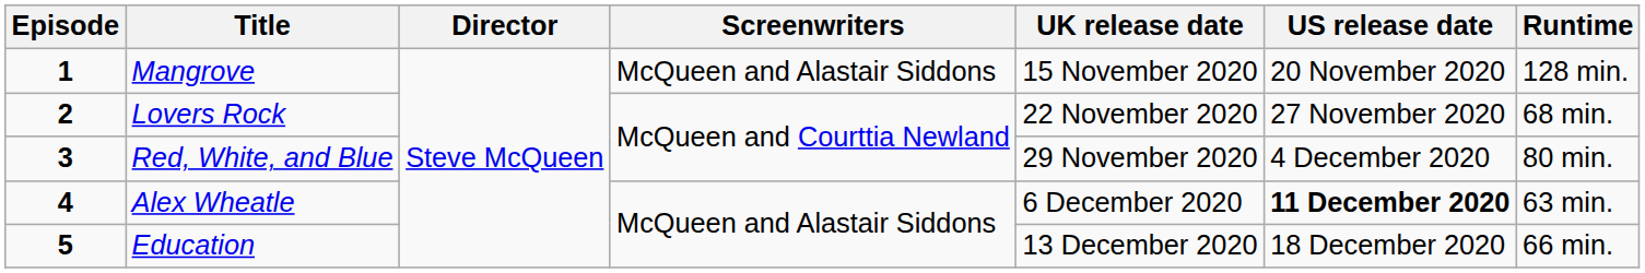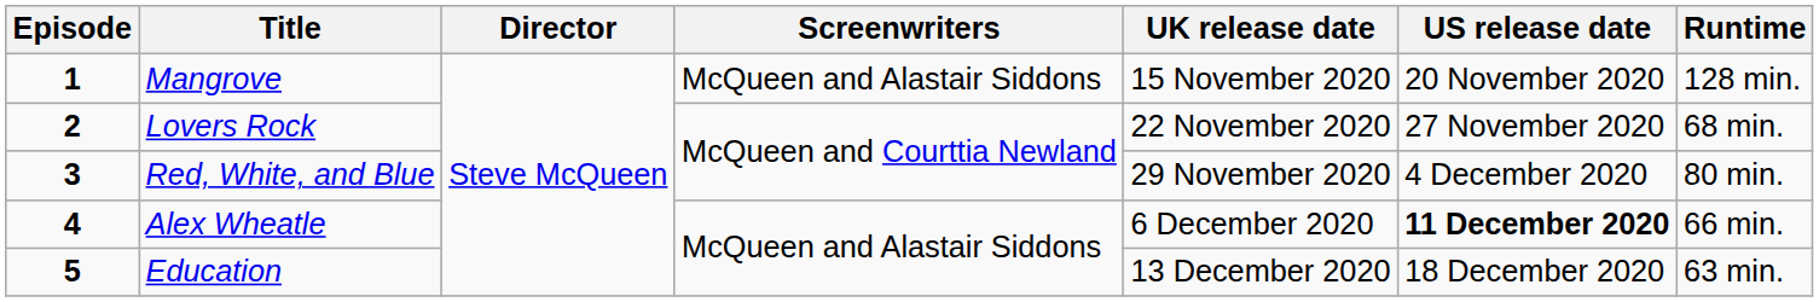 <table class="wikitable">
 <tr>
 <th>Episode</th>
 <th>Title</th>
 <th>Director</th>
 <th>Screenwriters</th>
 <th>UK release date</th>
 <th>US release date</th>
 <th>Runtime</th>
 </tr>
 <tr>
 <td style="text-align:center;"><strong>1</strong></td>
 <td><em><a href='#'>Mangrove</a></em></td>
 <td rowspan="5"><a href='#'>Steve McQueen</a></td>
 <td>McQueen and Alastair Siddons</td>
 <td>15 November 2020</td>
 <td>20 November 2020</td>
 <td>128 min.</td>
 </tr>
 <tr>
 <td style="text-align:center;"><strong>2</strong></td>
 <td><em><a href='#'>Lovers Rock</a></em></td>
 <td rowspan="2">McQueen and <a href='#'>Courttia Newland</a></td>
 <td>22 November 2020</td>
 <td>27 November 2020</td>
 <td>68 min.</td>
 </tr>
 <tr>
 <td style="text-align:center;"><strong>3</strong></td>
 <td><em><a href='#'>Red, White, and Blue</a></em></td>
 <td>29 November 2020</td>
 <td>4 December 2020</td>
 <td>80 min.</td>
 </tr>
 <tr>
 <td style="text-align:center;"><strong>4</strong></td>
 <td><em><a href='#'>Alex Wheatle</a></em></td>
 <td rowspan="2">McQueen and Alastair Siddons</td>
 <td>6 December 2020</td>
 <td><strong>11 December 2020</strong></td>
-<td>63 min.</td>
+<td>66 min.</td>
 </tr>
 <tr>
 <td style="text-align:center;"><strong>5</strong></td>
 <td><em><a href='#'>Education</a></em></td>
 <td>13 December 2020</td>
 <td>18 December 2020</td>
-<td>66 min.</td>
+<td>63 min.</td>
 </tr>
 </table>
